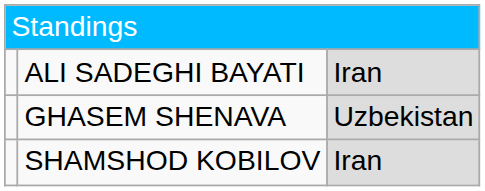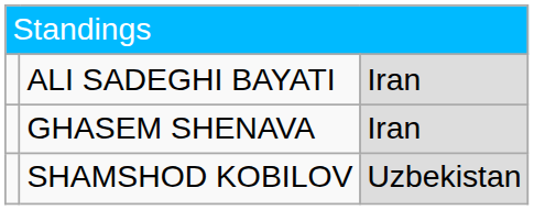 <table class="wikitable">
 <tr>
 <td colspan="3" style="background:#00baff;color:#fff">Standings</td>
 </tr>
 <tr>
 <td></td>
 <td>ALI SADEGHI BAYATI</td>
 <td style="background:#dddddd"> Iran</td>
 </tr>
 <tr>
 <td></td>
 <td>GHASEM SHENAVA</td>
-<td style="background:#dddddd"> Uzbekistan</td>
+<td style="background:#dddddd"> Iran</td>
 </tr>
 <tr>
 <td></td>
 <td>SHAMSHOD KOBILOV</td>
-<td style="background:#dddddd"> Iran</td>
+<td style="background:#dddddd"> Uzbekistan</td>
 </tr>
 </table>
